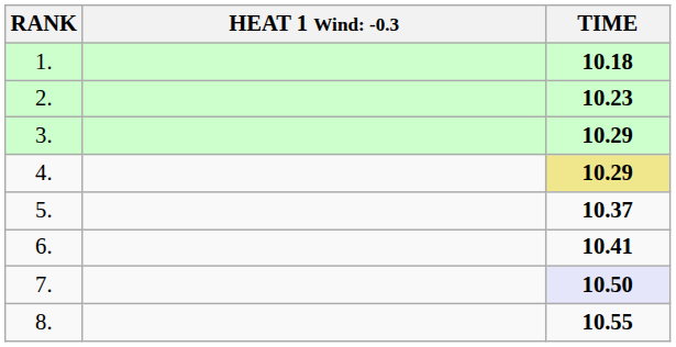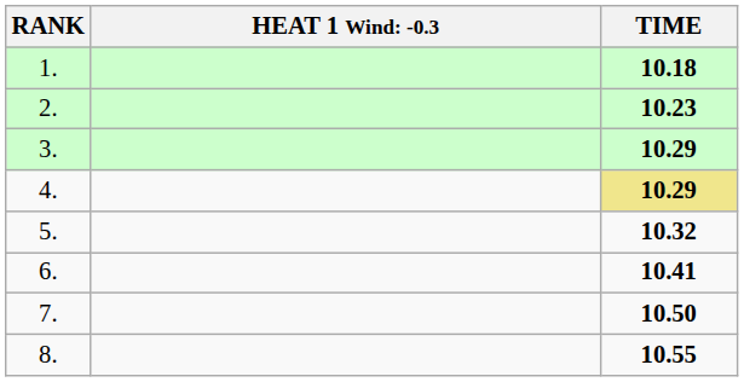 <table class="wikitable" style="border-collapse: collapse; font-size: 90%;">
 <tr>
 <th>RANK</th>
 <th style="width: 20em">HEAT 1 <small>Wind: -0.3</small></th>
 <th style="width: 5em">TIME</th>
 </tr>
 <tr style="background:#ccffcc;">
 <td align="center">1.</td>
 <td></td>
 <td align="center"><strong>10.18</strong></td>
 </tr>
 <tr style="background:#ccffcc;">
 <td align="center">2.</td>
 <td></td>
 <td align="center"><strong>10.23</strong></td>
 </tr>
 <tr style="background:#ccffcc;">
 <td align="center">3.</td>
 <td></td>
 <td align="center"><strong>10.29</strong></td>
 </tr>
 <tr>
 <td align="center">4.</td>
 <td></td>
 <td align="center" style="background: khaki;"><strong>10.29</strong></td>
 </tr>
 <tr>
 <td align="center">5.</td>
 <td></td>
-<td align="center"><strong>10.37</strong></td>
+<td align="center"><strong>10.32</strong></td>
 </tr>
 <tr>
 <td align="center">6.</td>
 <td></td>
 <td align="center"><strong>10.41</strong></td>
 </tr>
 <tr>
 <td align="center">7.</td>
 <td></td>
-<td align="center" style="background: lavender;"><strong>10.50</strong></td>
+<td align="center"><strong>10.50</strong></td>
 </tr>
 <tr>
 <td align="center">8.</td>
 <td></td>
 <td align="center"><strong>10.55</strong></td>
 </tr>
 </table>
